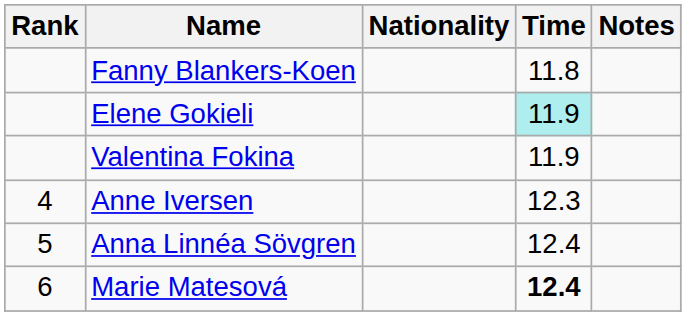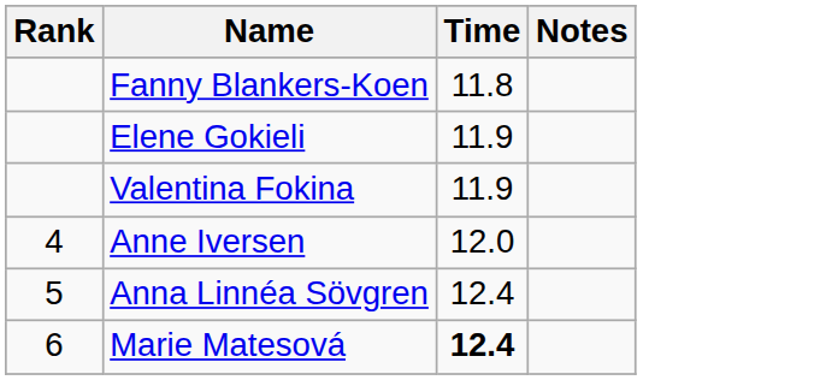 <table class="wikitable sortable" style="text-align:center">
 <tr>
 <th>Rank</th>
 <th>Name</th>
-<th>Nationality</th>
 <th>Time</th>
 <th>Notes</th>
 </tr>
 <tr>
 <td></td>
 <td align=left><a href='#'>Fanny Blankers-Koen</a></td>
-<td align=left></td>
 <td>11.8</td>
 <td></td>
 </tr>
 <tr>
 <td></td>
 <td align=left><a href='#'>Elene Gokieli</a></td>
-<td align=left></td>
-<td style="background: paleturquoise;">11.9</td>
+<td>11.9</td>
 <td></td>
 </tr>
 <tr>
 <td></td>
 <td align=left><a href='#'>Valentina Fokina</a></td>
-<td align=left></td>
 <td>11.9</td>
 <td></td>
 </tr>
 <tr>
 <td>4</td>
 <td align=left><a href='#'>Anne Iversen</a></td>
-<td align=left></td>
-<td>12.3</td>
+<td>12.0</td>
 <td></td>
 </tr>
 <tr>
 <td>5</td>
 <td align=left><a href='#'>Anna Linnéa Sövgren</a></td>
-<td align=left></td>
 <td>12.4</td>
 <td></td>
 </tr>
 <tr>
 <td>6</td>
 <td align=left><a href='#'>Marie Matesová</a></td>
-<td align=left></td>
 <td><strong>12.4</strong></td>
 <td></td>
 </tr>
 </table>
